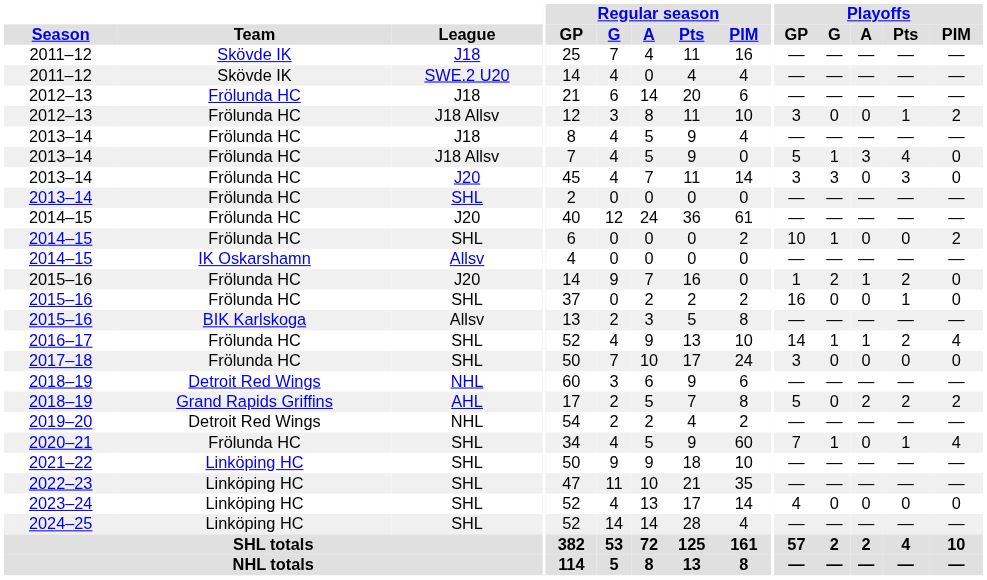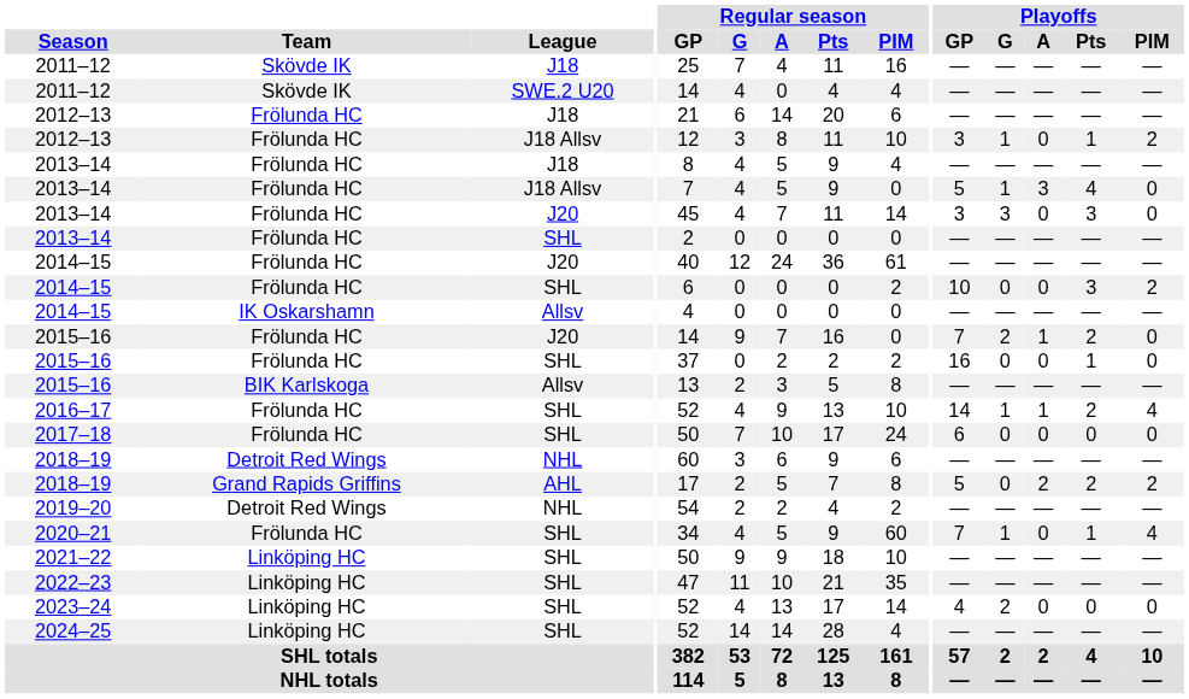 <table border="0" cellpadding="1" cellspacing="0" style="text-align:center; width:60em">
 <tr bgcolor="#e0e0e0">
 <th colspan="3" bgcolor="#ffffff"></th>
 <th rowspan="99" bgcolor="#ffffff"></th>
 <th colspan="5"><a href='#'>Regular season</a></th>
 <th rowspan="99" bgcolor="#ffffff"></th>
 <th colspan="5"><a href='#'>Playoffs</a></th>
 </tr>
 <tr bgcolor="#e0e0e0">
 <th><a href='#'>Season</a></th>
 <th>Team</th>
 <th>League</th>
 <th>GP</th>
 <th><a href='#'>G</a></th>
 <th><a href='#'>A</a></th>
 <th><a href='#'>Pts</a></th>
 <th><a href='#'>PIM</a></th>
 <th>GP</th>
 <th>G</th>
 <th>A</th>
 <th>Pts</th>
 <th>PIM</th>
 </tr>
 <tr>
 <td>2011–12</td>
 <td><a href='#'>Skövde IK</a></td>
 <td><a href='#'>J18</a></td>
 <td>25</td>
 <td>7</td>
 <td>4</td>
 <td>11</td>
 <td>16</td>
 <td>—</td>
 <td>—</td>
 <td>—</td>
 <td>—</td>
 <td>—</td>
 </tr>
 <tr bgcolor="#f0f0f0">
 <td>2011–12</td>
 <td>Skövde IK</td>
 <td><a href='#'>SWE.2 U20</a></td>
 <td>14</td>
 <td>4</td>
 <td>0</td>
 <td>4</td>
 <td>4</td>
 <td>—</td>
 <td>—</td>
 <td>—</td>
 <td>—</td>
 <td>—</td>
 </tr>
 <tr>
 <td>2012–13</td>
 <td><a href='#'>Frölunda HC</a></td>
 <td>J18</td>
 <td>21</td>
 <td>6</td>
 <td>14</td>
 <td>20</td>
 <td>6</td>
 <td>—</td>
 <td>—</td>
 <td>—</td>
 <td>—</td>
 <td>—</td>
 </tr>
 <tr bgcolor="#f0f0f0">
 <td>2012–13</td>
 <td>Frölunda HC</td>
 <td>J18 Allsv</td>
 <td>12</td>
 <td>3</td>
 <td>8</td>
 <td>11</td>
 <td>10</td>
 <td>3</td>
-<td>0</td>
+<td>1</td>
 <td>0</td>
 <td>1</td>
 <td>2</td>
 </tr>
 <tr>
 <td>2013–14</td>
 <td>Frölunda HC</td>
 <td>J18</td>
 <td>8</td>
 <td>4</td>
 <td>5</td>
 <td>9</td>
 <td>4</td>
 <td>—</td>
 <td>—</td>
 <td>—</td>
 <td>—</td>
 <td>—</td>
 </tr>
 <tr bgcolor="#f0f0f0">
 <td>2013–14</td>
 <td>Frölunda HC</td>
 <td>J18 Allsv</td>
 <td>7</td>
 <td>4</td>
 <td>5</td>
 <td>9</td>
 <td>0</td>
 <td>5</td>
 <td>1</td>
 <td>3</td>
 <td>4</td>
 <td>0</td>
 </tr>
 <tr>
 <td>2013–14</td>
 <td>Frölunda HC</td>
 <td><a href='#'>J20</a></td>
 <td>45</td>
 <td>4</td>
 <td>7</td>
 <td>11</td>
 <td>14</td>
 <td>3</td>
 <td>3</td>
 <td>0</td>
 <td>3</td>
 <td>0</td>
 </tr>
 <tr bgcolor="#f0f0f0">
 <td><a href='#'>2013–14</a></td>
 <td>Frölunda HC</td>
 <td><a href='#'>SHL</a></td>
 <td>2</td>
 <td>0</td>
 <td>0</td>
 <td>0</td>
 <td>0</td>
 <td>—</td>
 <td>—</td>
 <td>—</td>
 <td>—</td>
 <td>—</td>
 </tr>
 <tr>
 <td>2014–15</td>
 <td>Frölunda HC</td>
 <td>J20</td>
 <td>40</td>
 <td>12</td>
 <td>24</td>
 <td>36</td>
 <td>61</td>
 <td>—</td>
 <td>—</td>
 <td>—</td>
 <td>—</td>
 <td>—</td>
 </tr>
 <tr bgcolor="#f0f0f0">
 <td><a href='#'>2014–15</a></td>
 <td>Frölunda HC</td>
 <td>SHL</td>
 <td>6</td>
 <td>0</td>
 <td>0</td>
 <td>0</td>
 <td>2</td>
 <td>10</td>
-<td>1</td>
 <td>0</td>
 <td>0</td>
+<td>3</td>
 <td>2</td>
 </tr>
 <tr>
 <td><a href='#'>2014–15</a></td>
 <td><a href='#'>IK Oskarshamn</a></td>
 <td><a href='#'>Allsv</a></td>
 <td>4</td>
 <td>0</td>
 <td>0</td>
 <td>0</td>
 <td>0</td>
 <td>—</td>
 <td>—</td>
 <td>—</td>
 <td>—</td>
 <td>—</td>
 </tr>
 <tr bgcolor="#f0f0f0">
 <td>2015–16</td>
 <td>Frölunda HC</td>
 <td>J20</td>
 <td>14</td>
 <td>9</td>
 <td>7</td>
 <td>16</td>
 <td>0</td>
-<td>1</td>
+<td>7</td>
 <td>2</td>
 <td>1</td>
 <td>2</td>
 <td>0</td>
 </tr>
 <tr>
 <td><a href='#'>2015–16</a></td>
 <td>Frölunda HC</td>
 <td>SHL</td>
 <td>37</td>
 <td>0</td>
 <td>2</td>
 <td>2</td>
 <td>2</td>
 <td>16</td>
 <td>0</td>
 <td>0</td>
 <td>1</td>
 <td>0</td>
 </tr>
 <tr bgcolor="#f0f0f0">
 <td><a href='#'>2015–16</a></td>
 <td><a href='#'>BIK Karlskoga</a></td>
 <td>Allsv</td>
 <td>13</td>
 <td>2</td>
 <td>3</td>
 <td>5</td>
 <td>8</td>
 <td>—</td>
 <td>—</td>
 <td>—</td>
 <td>—</td>
 <td>—</td>
 </tr>
 <tr>
 <td><a href='#'>2016–17</a></td>
 <td>Frölunda HC</td>
 <td>SHL</td>
 <td>52</td>
 <td>4</td>
 <td>9</td>
 <td>13</td>
 <td>10</td>
 <td>14</td>
 <td>1</td>
 <td>1</td>
 <td>2</td>
 <td>4</td>
 </tr>
 <tr bgcolor="#f0f0f0">
 <td><a href='#'>2017–18</a></td>
 <td>Frölunda HC</td>
 <td>SHL</td>
 <td>50</td>
 <td>7</td>
 <td>10</td>
 <td>17</td>
 <td>24</td>
-<td>3</td>
+<td>6</td>
 <td>0</td>
 <td>0</td>
 <td>0</td>
 <td>0</td>
 </tr>
 <tr>
 <td><a href='#'>2018–19</a></td>
 <td><a href='#'>Detroit Red Wings</a></td>
 <td><a href='#'>NHL</a></td>
 <td>60</td>
 <td>3</td>
 <td>6</td>
 <td>9</td>
 <td>6</td>
 <td>—</td>
 <td>—</td>
 <td>—</td>
 <td>—</td>
 <td>—</td>
 </tr>
 <tr bgcolor="#f0f0f0">
 <td><a href='#'>2018–19</a></td>
 <td><a href='#'>Grand Rapids Griffins</a></td>
 <td><a href='#'>AHL</a></td>
 <td>17</td>
 <td>2</td>
 <td>5</td>
 <td>7</td>
 <td>8</td>
 <td>5</td>
 <td>0</td>
 <td>2</td>
 <td>2</td>
 <td>2</td>
 </tr>
 <tr>
 <td><a href='#'>2019–20</a></td>
 <td>Detroit Red Wings</td>
 <td>NHL</td>
 <td>54</td>
 <td>2</td>
 <td>2</td>
 <td>4</td>
 <td>2</td>
 <td>—</td>
 <td>—</td>
 <td>—</td>
 <td>—</td>
 <td>—</td>
 </tr>
 <tr bgcolor="#f0f0f0">
 <td><a href='#'>2020–21</a></td>
 <td>Frölunda HC</td>
 <td>SHL</td>
 <td>34</td>
 <td>4</td>
 <td>5</td>
 <td>9</td>
 <td>60</td>
 <td>7</td>
 <td>1</td>
 <td>0</td>
 <td>1</td>
 <td>4</td>
 </tr>
 <tr>
 <td><a href='#'>2021–22</a></td>
 <td><a href='#'>Linköping HC</a></td>
 <td>SHL</td>
 <td>50</td>
 <td>9</td>
 <td>9</td>
 <td>18</td>
 <td>10</td>
 <td>—</td>
 <td>—</td>
 <td>—</td>
 <td>—</td>
 <td>—</td>
 </tr>
 <tr bgcolor="#f0f0f0">
 <td><a href='#'>2022–23</a></td>
 <td>Linköping HC</td>
 <td>SHL</td>
 <td>47</td>
 <td>11</td>
 <td>10</td>
 <td>21</td>
 <td>35</td>
 <td>—</td>
 <td>—</td>
 <td>—</td>
 <td>—</td>
 <td>—</td>
 </tr>
 <tr>
 <td><a href='#'>2023–24</a></td>
 <td>Linköping HC</td>
 <td>SHL</td>
 <td>52</td>
 <td>4</td>
 <td>13</td>
 <td>17</td>
 <td>14</td>
 <td>4</td>
-<td>0</td>
+<td>2</td>
 <td>0</td>
 <td>0</td>
 <td>0</td>
 </tr>
 <tr bgcolor="#f0f0f0">
 <td><a href='#'>2024–25</a></td>
 <td>Linköping HC</td>
 <td>SHL</td>
 <td>52</td>
 <td>14</td>
 <td>14</td>
 <td>28</td>
 <td>4</td>
 <td>—</td>
 <td>—</td>
 <td>—</td>
 <td>—</td>
 <td>—</td>
 </tr>
 <tr style="background:#e0e0e0;">
 <th colspan="3">SHL totals</th>
 <th>382</th>
 <th>53</th>
 <th>72</th>
 <th>125</th>
 <th>161</th>
 <th>57</th>
 <th>2</th>
 <th>2</th>
 <th>4</th>
 <th>10</th>
 </tr>
 <tr style="background:#e0e0e0;">
 <th colspan="3">NHL totals</th>
 <th>114</th>
 <th>5</th>
 <th>8</th>
 <th>13</th>
 <th>8</th>
 <th>—</th>
 <th>—</th>
 <th>—</th>
 <th>—</th>
 <th>—</th>
 </tr>
 </table>
